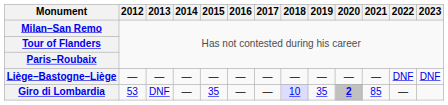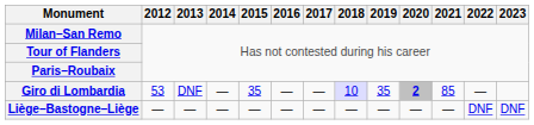 <table class="wikitable plainrowheaders">
 <tr>
 <th>Monument</th>
 <th>2012</th>
 <th>2013</th>
 <th>2014</th>
 <th>2015</th>
 <th>2016</th>
 <th>2017</th>
 <th>2018</th>
 <th>2019</th>
 <th>2020</th>
 <th>2021</th>
 <th>2022</th>
 <th>2023</th>
 </tr>
 <tr style="text-align:center;">
 <th scope="row"><a href='#'>Milan–San Remo</a></th>
 <td style="color:#4d4d4d;" colspan=12 rowspan=3>Has not contested during his career</td>
 </tr>
 <tr style="text-align:center;">
 <th scope="row"><a href='#'>Tour of Flanders</a></th>
 </tr>
 <tr style="text-align:center;">
 <th scope="row"><a href='#'>Paris–Roubaix</a></th>
 </tr>
 <tr style="text-align:center;">
+<th scope="row"><a href='#'>Giro di Lombardia</a></th>
+<td><a href='#'>53</a></td>
+<td><a href='#'>DNF</a></td>
+<td>—</td>
+<td><a href='#'>35</a></td>
+<td>—</td>
+<td>—</td>
+<td style="background:#ddf;"><a href='#'>10</a></td>
+<td><a href='#'>35</a></td>
+<td style="background:silver;"><a href='#'><strong>2</strong></a></td>
+<td><a href='#'>85</a></td>
+<td>—</td>
+<td></td>
+</tr>
+<tr style="text-align:center;">
 <th scope="row"><a href='#'>Liège–Bastogne–Liège</a></th>
 <td>—</td>
 <td>—</td>
 <td>—</td>
 <td>—</td>
 <td>—</td>
 <td>—</td>
 <td>—</td>
 <td>—</td>
 <td>—</td>
 <td>—</td>
 <td><a href='#'>DNF</a></td>
 <td><a href='#'>DNF</a></td>
 </tr>
-<tr style="text-align:center;">
-<th scope="row"><a href='#'>Giro di Lombardia</a></th>
-<td><a href='#'>53</a></td>
-<td><a href='#'>DNF</a></td>
-<td>—</td>
-<td><a href='#'>35</a></td>
-<td>—</td>
-<td>—</td>
-<td style="background:#ddf;"><a href='#'>10</a></td>
-<td><a href='#'>35</a></td>
-<td style="background:silver;"><a href='#'><strong>2</strong></a></td>
-<td><a href='#'>85</a></td>
-<td>—</td>
-<td></td>
-</tr>
 </table>
